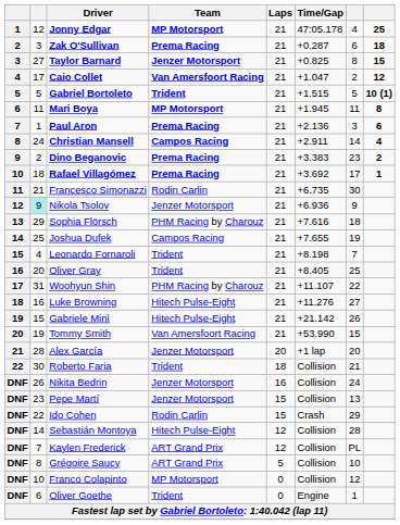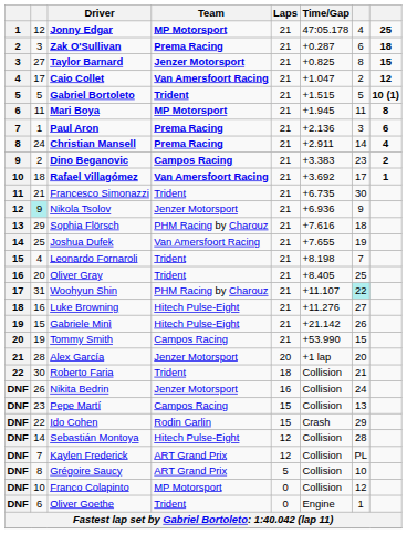 <table class="wikitable" style="font-size:85%">
 <tr>
 <th></th>
 <th></th>
 <th>Driver</th>
 <th>Team</th>
 <th>Laps</th>
 <th>Time/Gap</th>
 <th></th>
 <th></th>
 </tr>
 <tr>
 <th>1</th>
 <td align="center">12</td>
 <td> <strong><a href='#'>Jonny Edgar</a></strong></td>
 <td><strong><a href='#'>MP Motorsport</a></strong></td>
 <td align="center">21</td>
 <td>47:05.178</td>
 <td align="center">4</td>
 <td align="center"><strong>25</strong></td>
 </tr>
 <tr>
 <th>2</th>
 <td align="center">3</td>
 <td> <strong><a href='#'>Zak O'Sullivan</a></strong></td>
 <td><strong><a href='#'>Prema Racing</a></strong></td>
 <td align="center">21</td>
 <td>+0.287</td>
 <td align="center">6</td>
 <td align="center"><strong>18</strong></td>
 </tr>
 <tr>
 <th>3</th>
 <td align="center">27</td>
 <td> <strong><a href='#'>Taylor Barnard</a></strong></td>
 <td><strong><a href='#'>Jenzer Motorsport</a></strong></td>
 <td align="center">21</td>
 <td>+0.825</td>
 <td align="center">8</td>
 <td align="center"><strong>15</strong></td>
 </tr>
 <tr>
 <th>4</th>
 <td align="center">17</td>
 <td> <strong><a href='#'>Caio Collet</a></strong></td>
 <td><strong><a href='#'>Van Amersfoort Racing</a></strong></td>
 <td align="center">21</td>
 <td>+1.047</td>
 <td align="center">2</td>
 <td align="center"><strong>12</strong></td>
 </tr>
 <tr>
 <th>5</th>
 <td align="center">5</td>
 <td> <strong><a href='#'>Gabriel Bortoleto</a></strong></td>
 <td><strong><a href='#'>Trident</a></strong></td>
 <td align="center">21</td>
 <td>+1.515</td>
 <td align="center">5</td>
 <td align="center"><strong>10 (1)</strong></td>
 </tr>
 <tr>
 <th>6</th>
 <td align="center">11</td>
 <td> <strong><a href='#'>Mari Boya</a></strong></td>
 <td><strong><a href='#'>MP Motorsport</a></strong></td>
 <td align="center">21</td>
 <td>+1.945</td>
 <td align="center">11</td>
 <td align="center"><strong>8</strong></td>
 </tr>
 <tr>
 <th>7</th>
 <td align="center">1</td>
 <td> <strong><a href='#'>Paul Aron</a></strong></td>
 <td><strong><a href='#'>Prema Racing</a></strong></td>
 <td align="center">21</td>
 <td>+2.136</td>
 <td align="center">3</td>
 <td align="center"><strong>6</strong></td>
 </tr>
 <tr>
 <th>8</th>
 <td align="center">24</td>
 <td> <strong><a href='#'>Christian Mansell</a></strong></td>
-<td><strong><a href='#'>Campos Racing</a></strong></td>
+<td><strong><a href='#'>Prema Racing</a></strong></td>
 <td align="center">21</td>
 <td>+2.911</td>
 <td align="center">14</td>
 <td align="center"><strong>4</strong></td>
 </tr>
 <tr>
 <th>9</th>
 <td align="center">2</td>
 <td> <strong><a href='#'>Dino Beganovic</a></strong></td>
-<td><strong><a href='#'>Prema Racing</a></strong></td>
+<td><strong><a href='#'>Campos Racing</a></strong></td>
 <td align="center">21</td>
 <td>+3.383</td>
 <td align="center">23</td>
 <td align="center"><strong>2</strong></td>
 </tr>
 <tr>
 <th>10</th>
 <td align="center">18</td>
 <td> <strong><a href='#'>Rafael Villagómez</a></strong></td>
-<td><strong><a href='#'>Prema Racing</a></strong></td>
+<td><strong><a href='#'>Van Amersfoort Racing</a></strong></td>
 <td align="center">21</td>
 <td>+3.692</td>
 <td align="center">17</td>
 <td align="center"><strong>1</strong></td>
 </tr>
 <tr>
 <th>11</th>
 <td align="center">21</td>
 <td> <a href='#'>Francesco Simonazzi</a></td>
-<td><a href='#'>Rodin Carlin</a></td>
+<td><a href='#'>Trident</a></td>
 <td align="center">21</td>
 <td>+6.735</td>
 <td align="center">30</td>
 <td align="center"></td>
 </tr>
 <tr>
 <th>12</th>
 <td align="center" style="background: paleturquoise;">9</td>
 <td> <a href='#'>Nikola Tsolov</a></td>
 <td><a href='#'>Jenzer Motorsport</a></td>
 <td align="center">21</td>
 <td>+6.936</td>
 <td align="center">9</td>
 <td align="center"></td>
 </tr>
 <tr>
 <th>13</th>
 <td align="center">29</td>
 <td> <a href='#'>Sophia Flörsch</a></td>
 <td><a href='#'>PHM Racing</a> by <a href='#'>Charouz</a></td>
 <td align="center">21</td>
 <td>+7.616</td>
 <td align="center">18</td>
 <td align="center"></td>
 </tr>
 <tr>
 <th>14</th>
 <td align="center">25</td>
 <td> <a href='#'>Joshua Dufek</a></td>
-<td><a href='#'>Campos Racing</a></td>
+<td><a href='#'>Van Amersfoort Racing</a></td>
 <td align="center">21</td>
 <td>+7.655</td>
 <td align="center">19</td>
 <td align="center"></td>
 </tr>
 <tr>
 <th>15</th>
 <td align="center">4</td>
 <td> <a href='#'>Leonardo Fornaroli</a></td>
 <td><a href='#'>Trident</a></td>
 <td align="center">21</td>
 <td>+8.198</td>
 <td align="center">7</td>
 <td align="center"></td>
 </tr>
 <tr>
 <th>16</th>
 <td align="center">20</td>
 <td> <a href='#'>Oliver Gray</a></td>
 <td><a href='#'>Trident</a></td>
 <td align="center">21</td>
 <td>+8.405</td>
 <td align="center">25</td>
 <td align="center"></td>
 </tr>
 <tr>
 <th>17</th>
 <td align="center">31</td>
 <td> <a href='#'>Woohyun Shin</a></td>
 <td><a href='#'>PHM Racing</a> by <a href='#'>Charouz</a></td>
 <td align="center">21</td>
 <td>+11.107</td>
-<td align="center">22</td>
+<td align="center" style="background: paleturquoise;">22</td>
 <td align="center"></td>
 </tr>
 <tr>
 <th>18</th>
 <td align="center">16</td>
 <td> <a href='#'>Luke Browning</a></td>
 <td><a href='#'>Hitech Pulse-Eight</a></td>
 <td align="center">21</td>
 <td>+11.276</td>
 <td align="center">27</td>
 <td align="center"></td>
 </tr>
 <tr>
 <th>19</th>
 <td align="center">15</td>
 <td> <a href='#'>Gabriele Minì</a></td>
 <td><a href='#'>Hitech Pulse-Eight</a></td>
 <td align="center">21</td>
 <td>+21.142</td>
 <td align="center">26</td>
 <td align="center"></td>
 </tr>
 <tr>
 <th>20</th>
 <td align="center">19</td>
 <td> <a href='#'>Tommy Smith</a></td>
-<td><a href='#'>Van Amersfoort Racing</a></td>
+<td><a href='#'>Campos Racing</a></td>
 <td align="center">21</td>
 <td>+53.990</td>
 <td align="center">15</td>
 <td align="center"></td>
 </tr>
 <tr>
 <th>21</th>
 <td align="center">28</td>
 <td> <a href='#'>Alex García</a></td>
 <td><a href='#'>Jenzer Motorsport</a></td>
 <td align="center">20</td>
 <td>+1 lap</td>
 <td align="center">20</td>
 <td align="center"></td>
 </tr>
 <tr>
 <th>22</th>
 <td align="center">30</td>
 <td> <a href='#'>Roberto Faria</a></td>
 <td><a href='#'>Trident</a></td>
 <td align="center">18</td>
 <td>Collision</td>
 <td align="center">21</td>
 <td align="center"></td>
 </tr>
 <tr>
 <th>DNF</th>
 <td align="center">26</td>
 <td> <a href='#'>Nikita Bedrin</a></td>
 <td><a href='#'>Jenzer Motorsport</a></td>
 <td align="center">16</td>
 <td>Collision</td>
 <td align="center">24</td>
 <td align="center"></td>
 </tr>
 <tr>
 <th>DNF</th>
 <td align="center">23</td>
 <td> <a href='#'>Pepe Martí</a></td>
-<td><a href='#'>Jenzer Motorsport</a></td>
+<td><a href='#'>Campos Racing</a></td>
 <td align="center">15</td>
 <td>Collision</td>
 <td align="center">13</td>
 <td align="center"></td>
 </tr>
 <tr>
 <th>DNF</th>
 <td align="center">22</td>
 <td> <a href='#'>Ido Cohen</a></td>
 <td><a href='#'>Rodin Carlin</a></td>
 <td align="center">15</td>
 <td>Crash</td>
 <td align="center">29</td>
 <td align="center"></td>
 </tr>
 <tr>
 <th>DNF</th>
 <td align="center">14</td>
 <td> <a href='#'>Sebastián Montoya</a></td>
 <td><a href='#'>Hitech Pulse-Eight</a></td>
 <td align="center">12</td>
 <td>Collision</td>
 <td align="center">28</td>
 <td align="center"></td>
 </tr>
 <tr>
 <th>DNF</th>
 <td align="center">7</td>
 <td> <a href='#'>Kaylen Frederick</a></td>
 <td><a href='#'>ART Grand Prix</a></td>
 <td align="center">12</td>
 <td>Collision</td>
 <td align="center">PL</td>
 <td align="center"></td>
 </tr>
 <tr>
 <th>DNF</th>
 <td align="center">8</td>
 <td> <a href='#'>Grégoire Saucy</a></td>
 <td><a href='#'>ART Grand Prix</a></td>
 <td align="center">5</td>
 <td>Collision</td>
 <td align="center">10</td>
 <td align="center"></td>
 </tr>
 <tr>
 <th>DNF</th>
 <td align="center">10</td>
 <td> <a href='#'>Franco Colapinto</a></td>
 <td><a href='#'>MP Motorsport</a></td>
 <td align="center">0</td>
 <td>Collision</td>
 <td align="center">12</td>
 <td align="center"></td>
 </tr>
 <tr>
 <th>DNF</th>
 <td align="center">6</td>
 <td> <a href='#'>Oliver Goethe</a></td>
 <td><a href='#'>Trident</a></td>
 <td align="center">0</td>
 <td>Engine</td>
 <td align="center">1</td>
 <td align="center"></td>
 </tr>
 <tr>
 <th colspan="8"><em>Fastest lap set by  <a href='#'>Gabriel Bortoleto</a>: 1:40.042 (lap 11)</em></th>
 </tr>
 <tr>
 </tr>
 </table>
